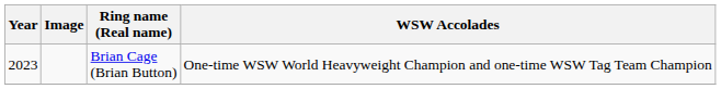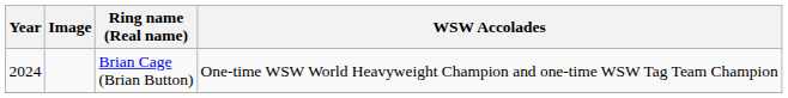 <table class="wikitable sortable">
 <tr>
 <th>Year</th>
 <th class="unsortable">Image</th>
 <th>Ring name<br>(Real name)</th>
 <th class="unsortable">WSW Accolades</th>
 </tr>
 <tr>
-<td>2023</td>
+<td>2024</td>
 <td><br></td>
 <td><a href='#'>Brian Cage</a><br>(Brian Button)</td>
 <td>One-time WSW World Heavyweight Champion and one-time WSW Tag Team Champion</td>
 </tr>
 <tr>
 </tr>
 </table>
